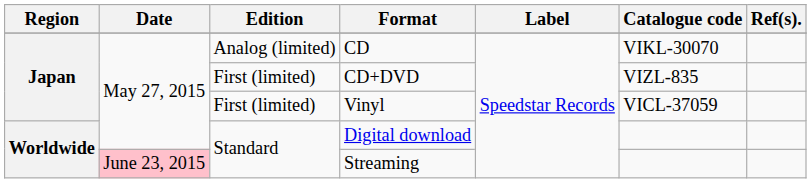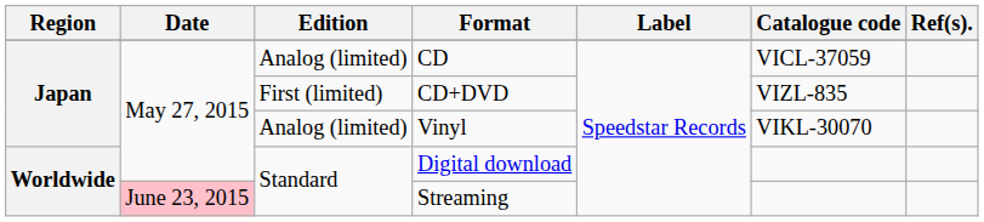 <table class="wikitable sortable plainrowheaders">
 <tr>
 <th scope="col">Region</th>
 <th scope="col">Date</th>
 <th scope="col">Edition</th>
 <th scope="col">Format</th>
 <th scope="col">Label</th>
 <th>Catalogue code</th>
 <th scope="col">Ref(s).</th>
 </tr>
 <tr>
 </tr>
 <tr>
 <th scope="row" rowspan="3">Japan</th>
 <td rowspan="4">May 27, 2015</td>
 <td>Analog (limited)</td>
 <td>CD</td>
 <td rowspan="5"><a href='#'>Speedstar Records</a></td>
-<td>VIKL-30070</td>
+<td>VICL-37059</td>
 <td style="text-align:center;"></td>
 </tr>
 <tr>
 <td>First (limited)</td>
 <td>CD+DVD</td>
 <td>VIZL-835</td>
 <td style="text-align:center;"></td>
 </tr>
 <tr>
-<td>First (limited)</td>
+<td>Analog (limited)</td>
 <td>Vinyl</td>
-<td>VICL-37059</td>
+<td>VIKL-30070</td>
 <td style="text-align:center;"></td>
 </tr>
 <tr>
 <th scope="row" rowspan="2">Worldwide</th>
 <td rowspan="2">Standard</td>
 <td><a href='#'>Digital download</a></td>
 <td></td>
 <td style="text-align:center;"></td>
 </tr>
 <tr>
 <td style="background: pink;">June 23, 2015</td>
 <td>Streaming</td>
 <td></td>
 <td style="text-align:center;"></td>
 </tr>
 </table>
